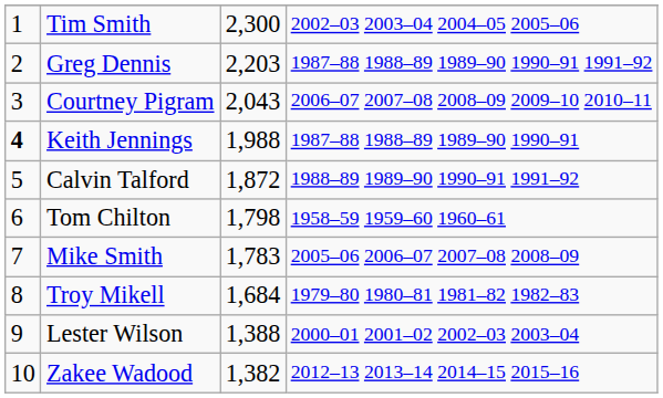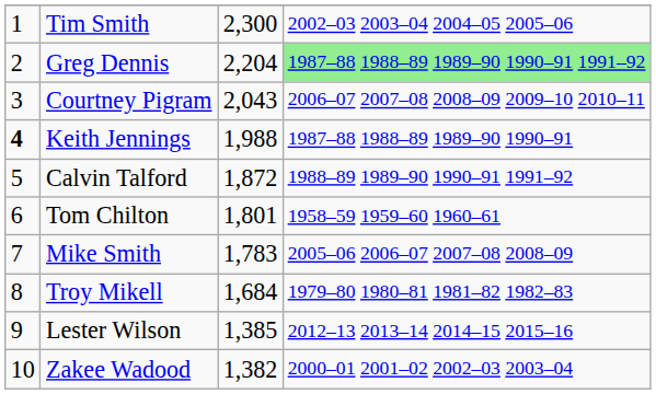 <table class="wikitable">
 <tr>
 </tr>
 <tr>
 <td>1</td>
 <td><a href='#'>Tim Smith</a></td>
 <td>2,300</td>
 <td style="font-size:80%;"><a href='#'>2002–03</a> <a href='#'>2003–04</a> <a href='#'>2004–05</a> <a href='#'>2005–06</a></td>
 </tr>
 <tr>
 <td>2</td>
 <td><a href='#'>Greg Dennis</a></td>
-<td>2,203</td>
-<td style="font-size:80%;"><a href='#'>1987–88</a> <a href='#'>1988–89</a> <a href='#'>1989–90</a> <a href='#'>1990–91</a> <a href='#'>1991–92</a></td>
+<td>2,204</td>
+<td style="background: lightgreen; font-size:80%;"><a href='#'>1987–88</a> <a href='#'>1988–89</a> <a href='#'>1989–90</a> <a href='#'>1990–91</a> <a href='#'>1991–92</a></td>
 </tr>
 <tr>
 <td>3</td>
 <td><a href='#'>Courtney Pigram</a></td>
 <td>2,043</td>
 <td style="font-size:80%;"><a href='#'>2006–07</a> <a href='#'>2007–08</a> <a href='#'>2008–09</a> <a href='#'>2009–10</a> <a href='#'>2010–11</a></td>
 </tr>
 <tr>
 <td><strong>4</strong></td>
 <td><a href='#'>Keith Jennings</a></td>
 <td>1,988</td>
 <td style="font-size:80%;"><a href='#'>1987–88</a> <a href='#'>1988–89</a> <a href='#'>1989–90</a> <a href='#'>1990–91</a></td>
 </tr>
 <tr>
 <td>5</td>
 <td>Calvin Talford</td>
 <td>1,872</td>
 <td style="font-size:80%;"><a href='#'>1988–89</a> <a href='#'>1989–90</a> <a href='#'>1990–91</a> <a href='#'>1991–92</a></td>
 </tr>
 <tr>
 <td>6</td>
 <td>Tom Chilton</td>
-<td>1,798</td>
+<td>1,801</td>
 <td style="font-size:80%;"><a href='#'>1958–59</a> <a href='#'>1959–60</a> <a href='#'>1960–61</a></td>
 </tr>
 <tr>
 <td>7</td>
 <td><a href='#'>Mike Smith</a></td>
 <td>1,783</td>
 <td style="font-size:80%;"><a href='#'>2005–06</a> <a href='#'>2006–07</a> <a href='#'>2007–08</a> <a href='#'>2008–09</a></td>
 </tr>
 <tr>
 <td>8</td>
 <td><a href='#'>Troy Mikell</a></td>
 <td>1,684</td>
 <td style="font-size:80%;"><a href='#'>1979–80</a> <a href='#'>1980–81</a> <a href='#'>1981–82</a> <a href='#'>1982–83</a></td>
 </tr>
 <tr>
 <td>9</td>
 <td>Lester Wilson</td>
-<td>1,388</td>
-<td style="font-size:80%;"><a href='#'>2000–01</a> <a href='#'>2001–02</a> <a href='#'>2002–03</a> <a href='#'>2003–04</a></td>
+<td>1,385</td>
+<td style="font-size:80%;"><a href='#'>2012–13</a> <a href='#'>2013–14</a> <a href='#'>2014–15</a> <a href='#'>2015–16</a></td>
 </tr>
 <tr>
 <td>10</td>
 <td><a href='#'>Zakee Wadood</a></td>
 <td>1,382</td>
-<td style="font-size:80%;"><a href='#'>2012–13</a> <a href='#'>2013–14</a> <a href='#'>2014–15</a> <a href='#'>2015–16</a></td>
+<td style="font-size:80%;"><a href='#'>2000–01</a> <a href='#'>2001–02</a> <a href='#'>2002–03</a> <a href='#'>2003–04</a></td>
 </tr>
 </table>
